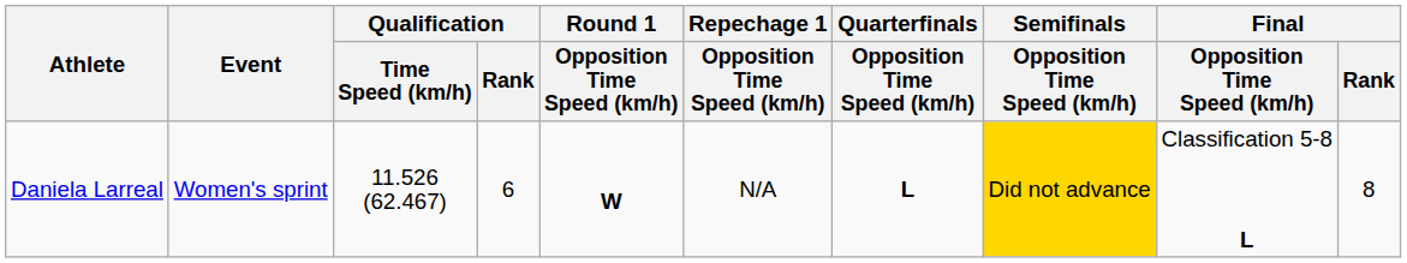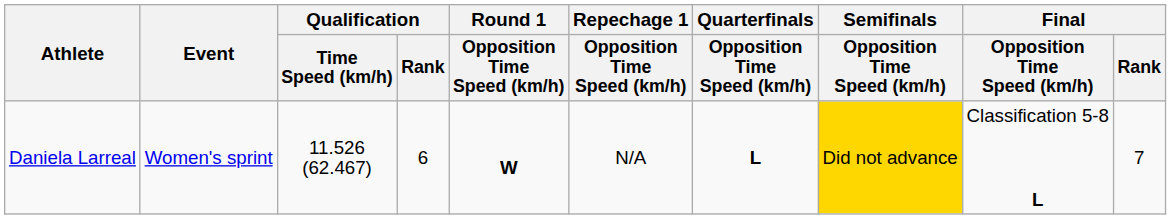 <table class="wikitable" style="font-size:90%">
 <tr>
 <th rowspan="2">Athlete</th>
 <th rowspan="2">Event</th>
 <th colspan=2>Qualification</th>
 <th>Round 1</th>
 <th>Repechage 1</th>
 <th>Quarterfinals</th>
 <th>Semifinals</th>
 <th colspan=2>Final</th>
 </tr>
 <tr style="font-size:95%">
 <th>Time<br>Speed (km/h)</th>
 <th>Rank</th>
 <th>Opposition<br>Time<br>Speed (km/h)</th>
 <th>Opposition<br>Time<br>Speed (km/h)</th>
 <th>Opposition<br>Time<br>Speed (km/h)</th>
 <th>Opposition<br>Time<br>Speed (km/h)</th>
 <th>Opposition<br>Time<br>Speed (km/h)</th>
 <th>Rank</th>
 </tr>
 <tr align=center>
 <td align=left><a href='#'>Daniela Larreal</a></td>
 <td align=left><a href='#'>Women's sprint</a></td>
 <td>11.526<br>(62.467)</td>
 <td>6</td>
 <td><br><strong>W</strong></td>
 <td>N/A</td>
 <td><strong>L</strong></td>
 <td style="background: gold;">Did not advance</td>
 <td>Classification 5-8<br><br><br><br><strong>L</strong></td>
-<td>8</td>
+<td>7</td>
 </tr>
 </table>
